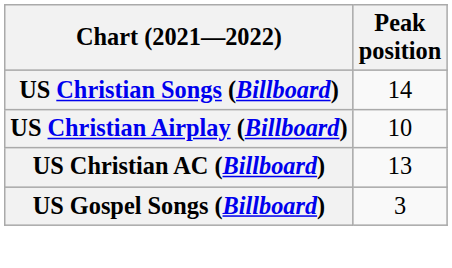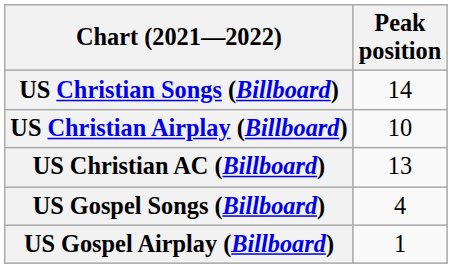 <table class="wikitable plainrowheaders" style="text-align:center">
 <tr>
 <th scope="col">Chart (2021—2022)</th>
 <th scope="col">Peak<br> position</th>
 </tr>
 <tr>
 <th scope="row">US <a href='#'>Christian Songs</a> (<a href='#'><em>Billboard</em></a>)</th>
 <td>14</td>
 </tr>
 <tr>
 <th scope="row">US <a href='#'>Christian Airplay</a> (<a href='#'><em>Billboard</em></a>)</th>
 <td>10</td>
 </tr>
 <tr>
 <th scope="row">US Christian AC (<a href='#'><em>Billboard</em></a>)</th>
 <td>13</td>
 </tr>
 <tr>
 <th scope="row">US Gospel Songs (<a href='#'><em>Billboard</em></a>)</th>
-<td>3</td>
+<td>4</td>
+</tr>
+<tr>
+<th scope="row">US Gospel Airplay (<a href='#'><em>Billboard</em></a>)</th>
+<td>1</td>
 </tr>
 </table>
